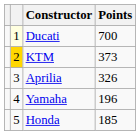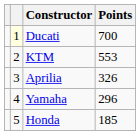 <table class="wikitable" style="font-size: 95%;">
 <tr>
 <th></th>
 <th></th>
 <th>Constructor</th>
 <th>Points</th>
 </tr>
 <tr>
 <td></td>
 <td align=center style="background: lightyellow;">1</td>
 <td> <a href='#'>Ducati</a></td>
 <td align=left>700</td>
 </tr>
 <tr>
 <td></td>
-<td align=center style="background: gold;">2</td>
+<td align=center>2</td>
 <td> <a href='#'>KTM</a></td>
-<td align=left>373</td>
+<td align=left>553</td>
 </tr>
 <tr>
 <td></td>
 <td align=center>3</td>
 <td> <a href='#'>Aprilia</a></td>
 <td align=left>326</td>
 </tr>
 <tr>
 <td></td>
 <td align=center>4</td>
 <td> <a href='#'>Yamaha</a></td>
-<td align=left>196</td>
+<td align=left>296</td>
 </tr>
 <tr>
 <td></td>
 <td align=center>5</td>
 <td> <a href='#'>Honda</a></td>
 <td align=left>185</td>
 </tr>
 </table>
